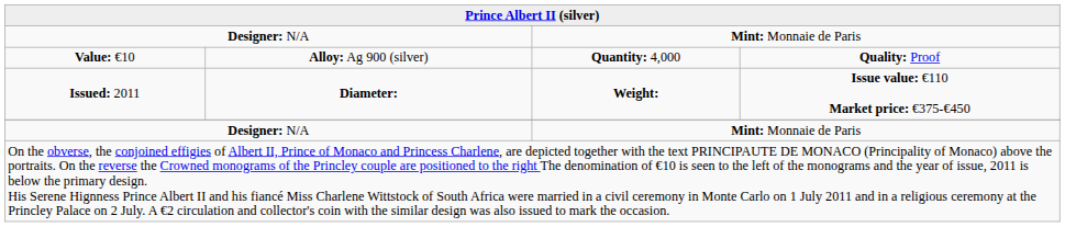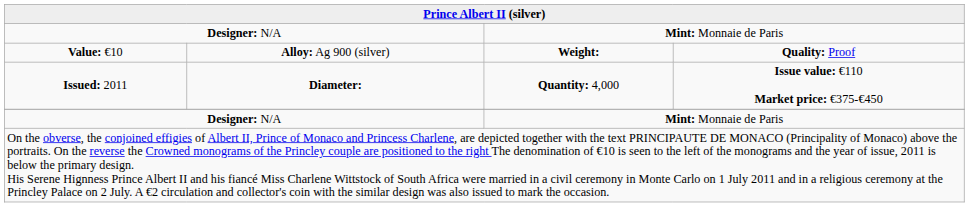 <table class="wikitable" width="100%">
 <tr>
 <th colspan="4" align=center style="background:#eeeeee;"><a href='#'>Prince Albert II</a> (silver)</th>
 </tr>
 <tr>
 <td colspan="2" width="50%" align=center><strong>Designer:</strong> N/A</td>
 <td colspan="2" width="50%" align=center><strong>Mint:</strong> Monnaie de Paris</td>
 </tr>
 <tr>
 <td align=center><strong>Value:</strong> €10</td>
 <td align=center><strong>Alloy:</strong> Ag 900 (silver)</td>
-<td align=center><strong>Quantity:</strong> 4,000</td>
+<td align=center><strong>Weight:</strong> </td>
 <td align=center><strong>Quality:</strong> <a href='#'>Proof</a></td>
 </tr>
 <tr>
 <td align=center><strong>Issued:</strong> 2011</td>
 <td align=center><strong>Diameter:</strong> </td>
-<td align=center><strong>Weight:</strong> </td>
+<td align=center><strong>Quantity:</strong> 4,000</td>
 <td align=center><strong>Issue value:</strong> €110<br><br><strong>Market price:</strong> €375-€450</td>
 </tr>
 <tr ->
 </tr>
 <tr>
 <td colspan="2" width="50%" align=center><strong>Designer:</strong> N/A</td>
 <td colspan="2" width="50%" align=center><strong>Mint:</strong> Monnaie de Paris</td>
 </tr>
 <tr>
 <td colspan="5" align=left>On the <a href='#'>obverse</a>, the <a href='#'>conjoined effigies</a> of <a href='#'>Albert II, Prince of Monaco and Princess Charlene</a>, are depicted together with the text PRINCIPAUTE DE MONACO (Principality of Monaco) above the portraits. On the <a href='#'>reverse</a> the <a href='#'>Crowned monograms of the Princley couple are positioned to the right </a> The denomination of €10 is seen to the left of the monograms and the year of issue, 2011 is below the primary design.<br>His Serene Hignness Prince Albert II and his fiancé Miss Charlene Wittstock of South Africa were married in a civil ceremony in Monte Carlo on 1 July 2011 and in a religious ceremony at the Princley Palace on 2 July. A €2 circulation and collector's coin with the similar design was also issued to mark the occasion.</td>
 </tr>
 </table>
